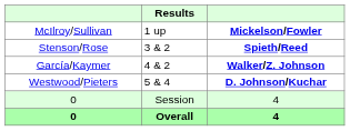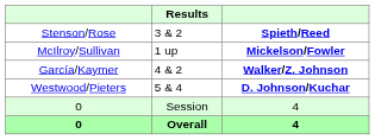 <table border="1" cellpadding="3" style="border-collapse:collapse; text-align:center;">
 <tr style="background:#dfd;">
 <th style="width:12em;"></th>
 <th style="width:5.5em;">Results</th>
 <th style="width:12em;"></th>
 </tr>
 <tr>
+<td><a href='#'>Stenson</a>/<a href='#'>Rose</a></td>
+<td align=left> 3 & 2</td>
+<td><strong><a href='#'>Spieth</a>/<a href='#'>Reed</a></strong></td>
+</tr>
+<tr>
 <td><a href='#'>McIlroy</a>/<a href='#'>Sullivan</a></td>
 <td align=left> 1 up</td>
 <td><strong><a href='#'>Mickelson</a>/<a href='#'>Fowler</a></strong></td>
-</tr>
-<tr>
-<td><a href='#'>Stenson</a>/<a href='#'>Rose</a></td>
-<td align=left> 3 & 2</td>
-<td><strong><a href='#'>Spieth</a>/<a href='#'>Reed</a></strong></td>
 </tr>
 <tr>
 <td><a href='#'>García</a>/<a href='#'>Kaymer</a></td>
 <td align=left> 4 & 2</td>
 <td><strong><a href='#'>Walker</a>/<a href='#'>Z. Johnson</a></strong></td>
 </tr>
 <tr>
 <td><a href='#'>Westwood</a>/<a href='#'>Pieters</a></td>
 <td align=left> 5 & 4</td>
 <td><strong><a href='#'>D. Johnson</a>/<a href='#'>Kuchar</a></strong></td>
 </tr>
 <tr style="background:#dfd;">
 <td>0</td>
 <td>Session</td>
 <td>4</td>
 </tr>
 <tr style="background:#afa;">
 <th>0</th>
 <th>Overall</th>
 <th>4</th>
 </tr>
 </table>
